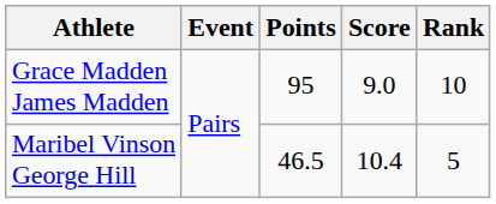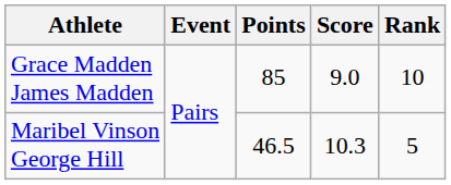 <table class=wikitable style=font-size:90%;text-align:center>
 <tr>
 <th>Athlete</th>
 <th>Event</th>
 <th>Points</th>
 <th>Score</th>
 <th>Rank</th>
 </tr>
 <tr>
 <td align=left><a href='#'>Grace Madden</a><br><a href='#'>James Madden</a></td>
 <td align=left rowspan=2><a href='#'>Pairs</a></td>
-<td>95</td>
+<td>85</td>
 <td>9.0</td>
 <td>10</td>
 </tr>
 <tr>
 <td align=left><a href='#'>Maribel Vinson</a><br><a href='#'>George Hill</a></td>
 <td>46.5</td>
-<td>10.4</td>
+<td>10.3</td>
 <td>5</td>
 </tr>
 </table>
